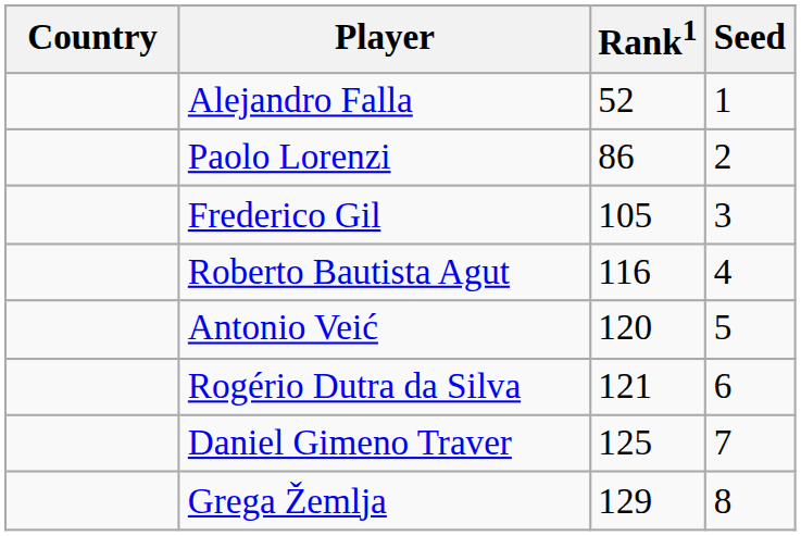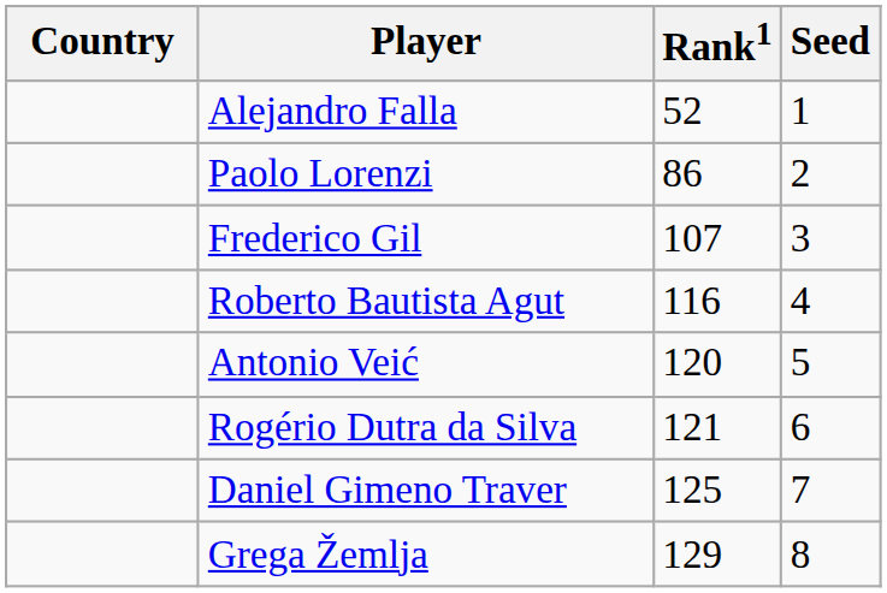 <table class="sortable wikitable">
 <tr>
 <th width="70">Country</th>
 <th width="175">Player</th>
 <th>Rank<sup>1</sup></th>
 <th>Seed</th>
 </tr>
 <tr>
 <td></td>
 <td><a href='#'>Alejandro Falla</a></td>
 <td>52</td>
 <td>1</td>
 </tr>
 <tr>
 <td></td>
 <td><a href='#'>Paolo Lorenzi</a></td>
 <td>86</td>
 <td>2</td>
 </tr>
 <tr>
 <td></td>
 <td><a href='#'>Frederico Gil</a></td>
-<td>105</td>
+<td>107</td>
 <td>3</td>
 </tr>
 <tr>
 <td></td>
 <td><a href='#'>Roberto Bautista Agut</a></td>
 <td>116</td>
 <td>4</td>
 </tr>
 <tr>
 <td></td>
 <td><a href='#'>Antonio Veić</a></td>
 <td>120</td>
 <td>5</td>
 </tr>
 <tr>
 <td></td>
 <td><a href='#'>Rogério Dutra da Silva</a></td>
 <td>121</td>
 <td>6</td>
 </tr>
 <tr>
 <td></td>
 <td><a href='#'>Daniel Gimeno Traver</a></td>
 <td>125</td>
 <td>7</td>
 </tr>
 <tr>
 <td></td>
 <td><a href='#'>Grega Žemlja</a></td>
 <td>129</td>
 <td>8</td>
 </tr>
 </table>
